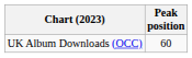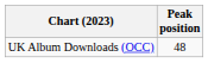 <table class="wikitable sortable">
 <tr>
 <th>Chart (2023)</th>
 <th>Peak<br>position</th>
 </tr>
 <tr>
 <td>UK Album Downloads <a href='#'>(OCC)</a></td>
-<td align="center">60</td>
+<td align="center">48</td>
 </tr>
 </table>
